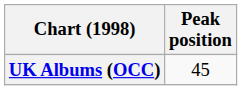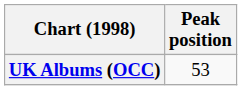 <table class="wikitable sortable plainrowheaders" style="text-align:center;">
 <tr>
 <th>Chart (1998)</th>
 <th>Peak<br>position</th>
 </tr>
 <tr>
 </tr>
 <tr>
 </tr>
 <tr>
 <th scope="row"><a href='#'>UK Albums</a> (<a href='#'>OCC</a>)</th>
-<td align="center">45</td>
+<td align="center">53</td>
 </tr>
 <tr>
 </tr>
 <tr>
 </tr>
 <tr>
 </tr>
 </table>
